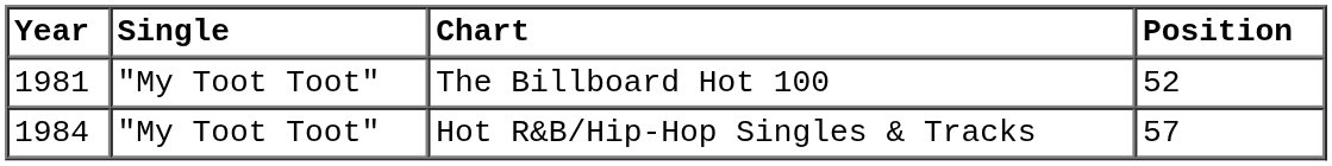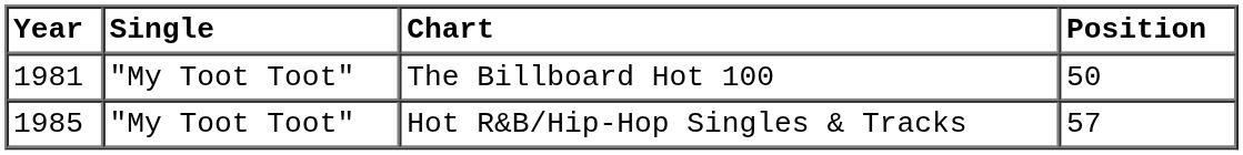 <table border=1 cellspacing=0 cellpadding=2 width="550px">
 <tr>
 <th align="left">Year</th>
 <th align="left">Single</th>
 <th align="left">Chart</th>
 <th align="left">Position</th>
 </tr>
 <tr>
 <td align="left">1981</td>
 <td align="left">"My Toot Toot"</td>
 <td align="left">The Billboard Hot 100</td>
-<td align="left">52</td>
+<td align="left">50</td>
 </tr>
 <tr>
-<td align="left">1984</td>
+<td align="left">1985</td>
 <td align="left">"My Toot Toot"</td>
 <td align="left">Hot R&B/Hip-Hop Singles & Tracks</td>
 <td align="left">57</td>
 </tr>
 </table>
